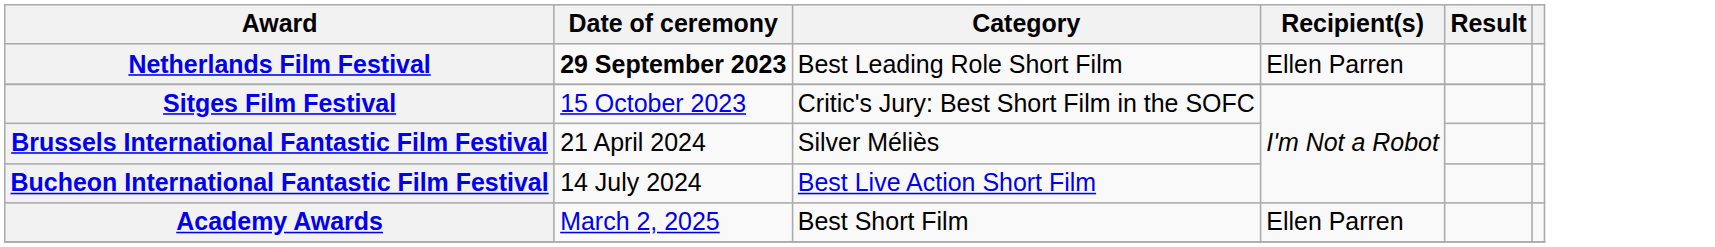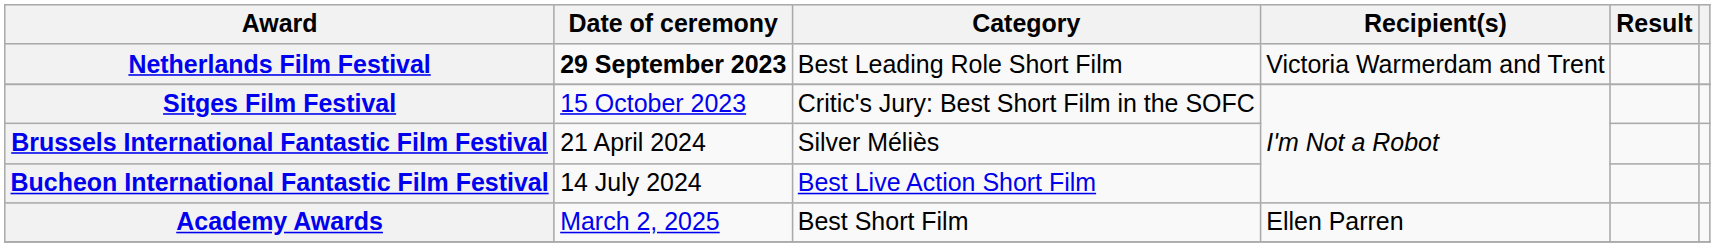 <table class="wikitable sortable plainrowheaders">
 <tr>
 <th scope="col">Award</th>
 <th scope="col">Date of ceremony</th>
 <th scope="col">Category</th>
 <th scope="col">Recipient(s)</th>
 <th scope="col">Result</th>
 <th scope="col" class="unsortable"></th>
 </tr>
 <tr>
 <th scope="row"><a href='#'>Netherlands Film Festival</a></th>
 <td><strong>29 September 2023</strong></td>
 <td>Best Leading Role Short Film</td>
-<td>Ellen Parren</td>
+<td>Victoria Warmerdam and Trent</td>
 <td></td>
 <td align="center"></td>
 </tr>
 <tr>
 </tr>
 <tr>
 <th scope="row"><a href='#'>Sitges Film Festival</a></th>
 <td><a href='#'>15 October 2023</a></td>
 <td>Critic's Jury: Best Short Film in the SOFC</td>
 <td rowspan=3><em>I'm Not a Robot</em></td>
 <td></td>
 <td align="center"></td>
 </tr>
 <tr>
 <th scope="row"><a href='#'>Brussels International Fantastic Film Festival</a></th>
 <td>21 April 2024</td>
 <td>Silver Méliès</td>
 <td></td>
 <td align="center"></td>
 </tr>
 <tr>
 <th scope="row"><a href='#'>Bucheon International Fantastic Film Festival</a></th>
 <td>14 July 2024</td>
 <td><a href='#'>Best Live Action Short Film</a></td>
 <td></td>
 <td align="center"></td>
 </tr>
 <tr>
 <th scope="row"><a href='#'>Academy Awards</a></th>
 <td><a href='#'>March 2, 2025</a></td>
 <td>Best Short Film</td>
 <td>Ellen Parren</td>
 <td></td>
 <td align="center"></td>
 </tr>
 <tr>
 </tr>
 </table>
